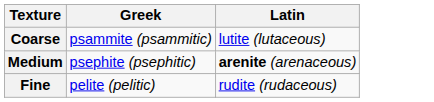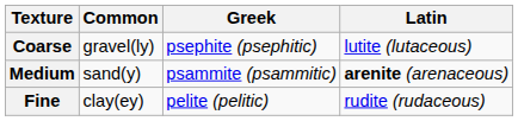 <table class="wikitable">
 <tr>
 <th>Texture</th>
+<th>Common</th>
 <th>Greek</th>
 <th>Latin</th>
 </tr>
 <tr>
 <th>Coarse</th>
-<td><a href='#'>psammite</a> <em>(psammitic)</em></td>
+<td>gravel(ly)</td>
+<td><a href='#'>psephite</a> <em>(psephitic)</em></td>
 <td><a href='#'>lutite</a> <em>(lutaceous)</em></td>
 </tr>
 <tr>
 <th>Medium</th>
-<td><a href='#'>psephite</a> <em>(psephitic)</em></td>
+<td>sand(y)</td>
+<td><a href='#'>psammite</a> <em>(psammitic)</em></td>
 <td><strong>arenite</strong> <em>(arenaceous)</em></td>
 </tr>
 <tr>
 <th>Fine</th>
+<td>clay(ey)</td>
 <td><a href='#'>pelite</a> <em>(pelitic)</em></td>
 <td><a href='#'>rudite</a> <em>(rudaceous)</em></td>
 </tr>
 </table>
